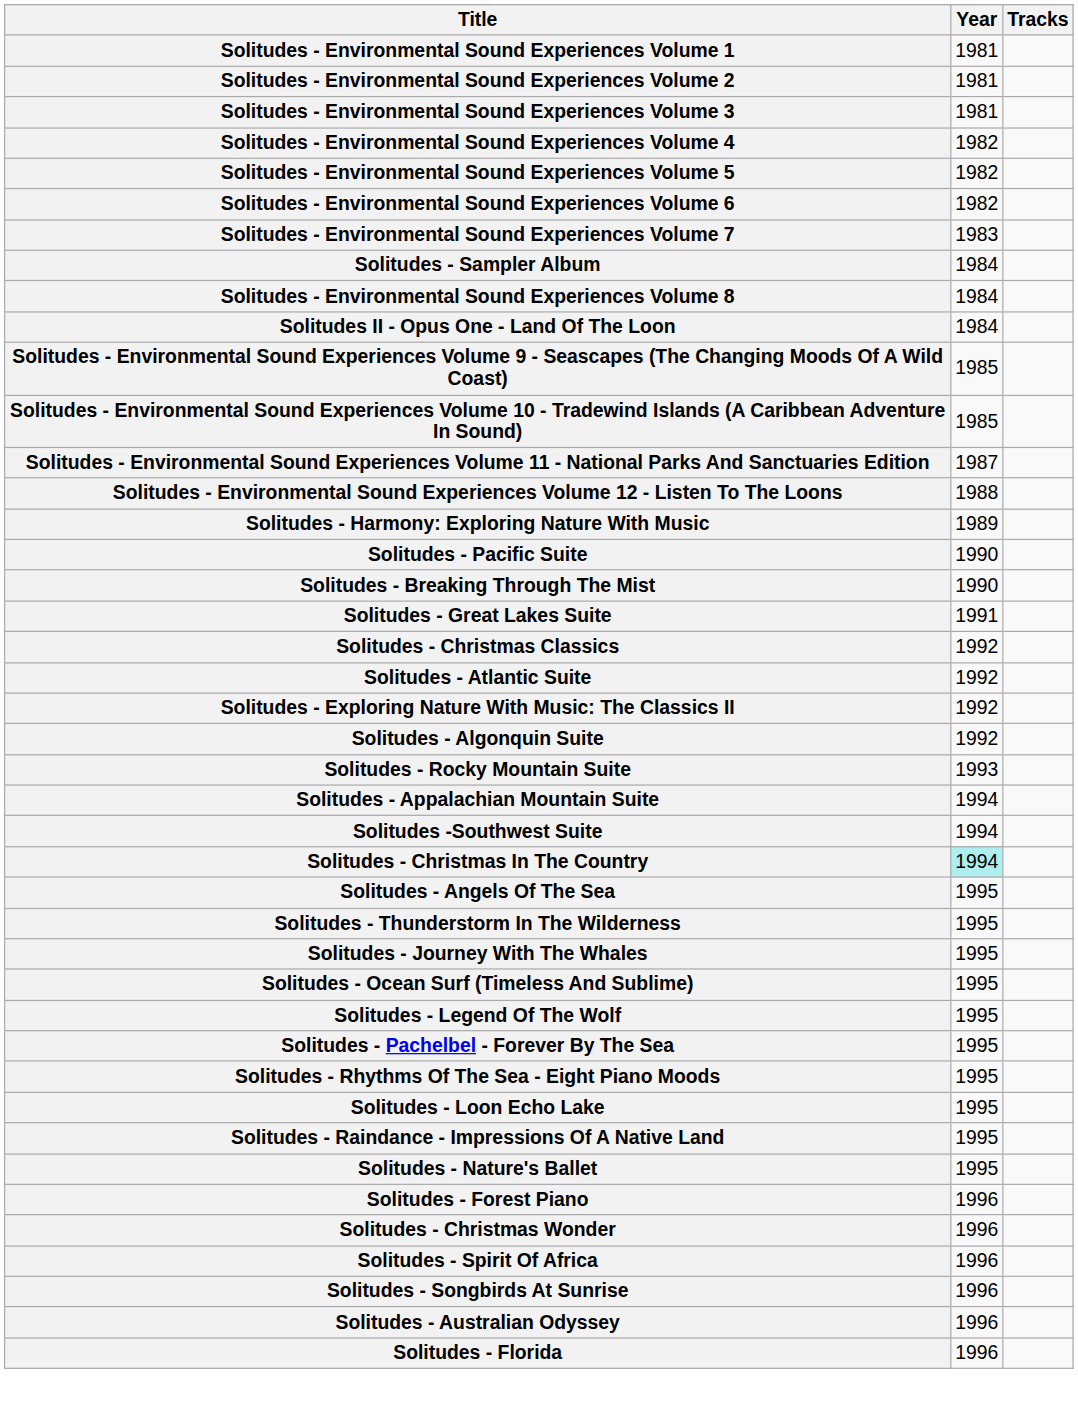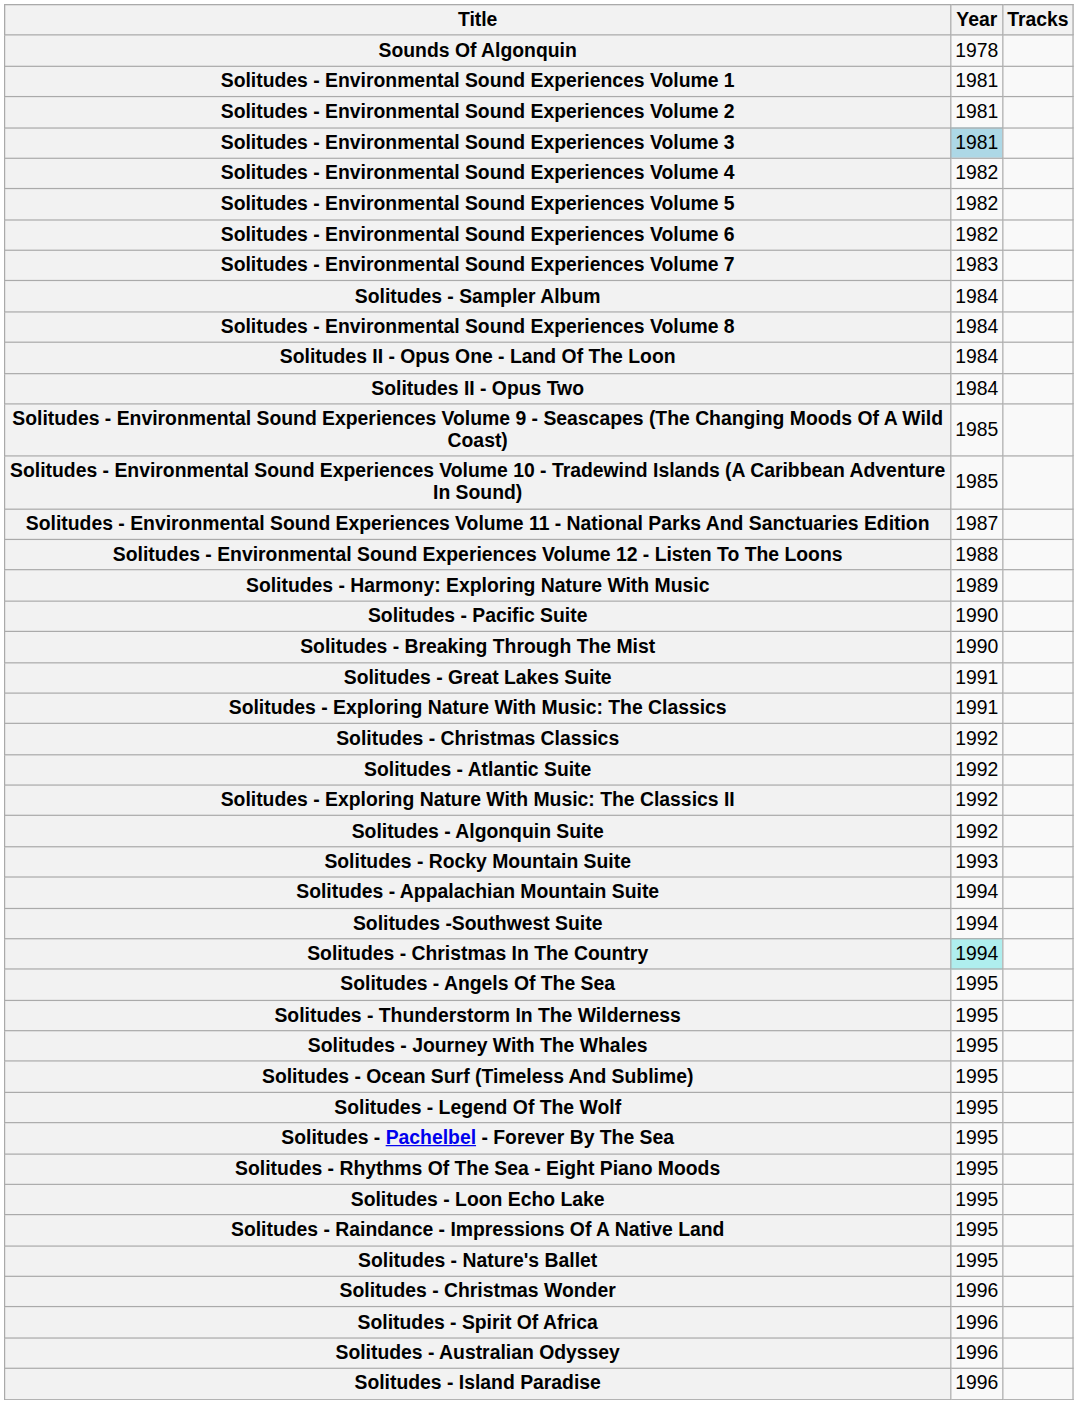 <table class="wikitable sortable plainrowheaders" style="width: 100%;">
 <tr style="background:#ccc; text-align:center;">
 <th scope="col">Title</th>
 <th scope="col">Year</th>
 <th scope="col">Tracks</th>
+</tr>
+<tr>
+<th scope="row"> Sounds Of Algonquin</th>
+<td>1978</td>
+<td></td>
 </tr>
 <tr>
 <th scope="row"> Solitudes - Environmental Sound Experiences Volume 1</th>
 <td>1981</td>
 <td></td>
 </tr>
 <tr>
 <th scope="row"> Solitudes - Environmental Sound Experiences Volume 2</th>
 <td>1981</td>
 <td></td>
 </tr>
 <tr>
 <th scope="row"> Solitudes - Environmental Sound Experiences Volume 3</th>
-<td>1981</td>
+<td style="background: lightblue;">1981</td>
 <td></td>
 </tr>
 <tr>
 <th scope="row"> Solitudes - Environmental Sound Experiences Volume 4</th>
 <td>1982</td>
 <td></td>
 </tr>
 <tr>
 <th scope="row"> Solitudes - Environmental Sound Experiences Volume 5</th>
 <td>1982</td>
 <td></td>
 </tr>
 <tr>
 <th scope="row"> Solitudes - Environmental Sound Experiences Volume 6</th>
 <td>1982</td>
 <td></td>
 </tr>
 <tr>
 <th scope="row"> Solitudes - Environmental Sound Experiences Volume 7</th>
 <td>1983</td>
 <td></td>
 </tr>
 <tr>
 <th scope="row"> Solitudes - Sampler Album</th>
 <td>1984</td>
 <td></td>
 </tr>
 <tr>
 <th scope="row"> Solitudes - Environmental Sound Experiences Volume 8</th>
 <td>1984</td>
 <td></td>
 </tr>
 <tr>
 <th scope="row"> Solitudes II - Opus One - Land Of The Loon</th>
+<td>1984</td>
+<td></td>
+</tr>
+<tr>
+<th scope="row"> Solitudes II - Opus Two</th>
 <td>1984</td>
 <td></td>
 </tr>
 <tr>
 <th scope="row"> Solitudes - Environmental Sound Experiences Volume 9 - Seascapes (The Changing Moods Of A Wild Coast)</th>
 <td>1985</td>
 <td></td>
 </tr>
 <tr>
 <th scope="row"> Solitudes - Environmental Sound Experiences Volume 10 - Tradewind Islands (A Caribbean Adventure In Sound)</th>
 <td>1985</td>
 <td></td>
 </tr>
 <tr>
 <th scope="row"> Solitudes - Environmental Sound Experiences Volume 11 - National Parks And Sanctuaries Edition</th>
 <td>1987</td>
 <td></td>
 </tr>
 <tr>
 <th scope="row"> Solitudes - Environmental Sound Experiences Volume 12 - Listen To The Loons</th>
 <td>1988</td>
 <td></td>
 </tr>
 <tr>
 <th scope="row"> Solitudes - Harmony: Exploring Nature With Music</th>
 <td>1989</td>
 <td></td>
 </tr>
 <tr>
 <th scope="row"> Solitudes - Pacific Suite</th>
 <td>1990</td>
 <td></td>
 </tr>
 <tr>
 <th scope="row"> Solitudes - Breaking Through The Mist</th>
 <td>1990</td>
 <td></td>
 </tr>
 <tr>
 <th scope="row"> Solitudes - Great Lakes Suite</th>
+<td>1991</td>
+<td></td>
+</tr>
+<tr>
+<th scope="row"> Solitudes - Exploring Nature With Music: The Classics</th>
 <td>1991</td>
 <td></td>
 </tr>
 <tr>
 <th scope="row"> Solitudes - Christmas Classics</th>
 <td>1992</td>
 <td></td>
 </tr>
 <tr>
 <th scope="row"> Solitudes - Atlantic Suite</th>
 <td>1992</td>
 <td></td>
 </tr>
 <tr>
 <th scope="row"> Solitudes - Exploring Nature With Music: The Classics II</th>
 <td>1992</td>
 <td></td>
 </tr>
 <tr>
 <th scope="row"> Solitudes - Algonquin Suite</th>
 <td>1992</td>
 <td></td>
 </tr>
 <tr>
 <th scope="row"> Solitudes - Rocky Mountain Suite</th>
 <td>1993</td>
 <td></td>
 </tr>
 <tr>
 <th scope="row"> Solitudes - Appalachian Mountain Suite</th>
 <td>1994</td>
 <td></td>
 </tr>
 <tr>
 <th scope="row"> Solitudes -Southwest Suite</th>
 <td>1994</td>
 <td></td>
 </tr>
 <tr>
 <th scope="row"> Solitudes - Christmas In The Country</th>
 <td style="background: paleturquoise;">1994</td>
 <td></td>
 </tr>
 <tr>
 <th scope="row"> Solitudes - Angels Of The Sea</th>
 <td>1995</td>
 <td></td>
 </tr>
 <tr>
 <th scope="row"> Solitudes - Thunderstorm In The Wilderness</th>
 <td>1995</td>
 <td></td>
 </tr>
 <tr>
 <th scope="row"> Solitudes - Journey With The Whales</th>
 <td>1995</td>
 <td></td>
 </tr>
 <tr>
 <th scope="row"> Solitudes - Ocean Surf (Timeless And Sublime)</th>
 <td>1995</td>
 <td></td>
 </tr>
 <tr>
 <th scope="row"> Solitudes - Legend Of The Wolf</th>
 <td>1995</td>
 <td></td>
 </tr>
 <tr>
 <th scope="row"> Solitudes - <a href='#'>Pachelbel</a> - Forever By The Sea</th>
 <td>1995</td>
 <td></td>
 </tr>
 <tr>
 <th scope="row"> Solitudes - Rhythms Of The Sea - Eight Piano Moods</th>
 <td>1995</td>
 <td></td>
 </tr>
 <tr>
 <th scope="row"> Solitudes - Loon Echo Lake</th>
 <td>1995</td>
 <td></td>
 </tr>
 <tr>
 <th scope="row"> Solitudes - Raindance - Impressions Of A Native Land</th>
 <td>1995</td>
 <td></td>
 </tr>
 <tr>
 <th scope="row"> Solitudes - Nature's Ballet</th>
 <td>1995</td>
 <td></td>
 </tr>
 <tr>
-<th scope="row"> Solitudes - Forest Piano</th>
-<td>1996</td>
-<td></td>
-</tr>
-<tr>
 <th scope="row"> Solitudes - Christmas Wonder</th>
 <td>1996</td>
 <td></td>
 </tr>
 <tr>
 <th scope="row"> Solitudes - Spirit Of Africa</th>
 <td>1996</td>
 <td></td>
 </tr>
 <tr>
-<th scope="row"> Solitudes - Songbirds At Sunrise</th>
-<td>1996</td>
-<td></td>
-</tr>
-<tr>
 <th scope="row"> Solitudes - Australian Odyssey</th>
 <td>1996</td>
 <td></td>
 </tr>
 <tr>
-<th scope="row"> Solitudes - Florida</th>
+<th scope="row"> Solitudes - Island Paradise</th>
 <td>1996</td>
 <td></td>
 </tr>
 </table>
